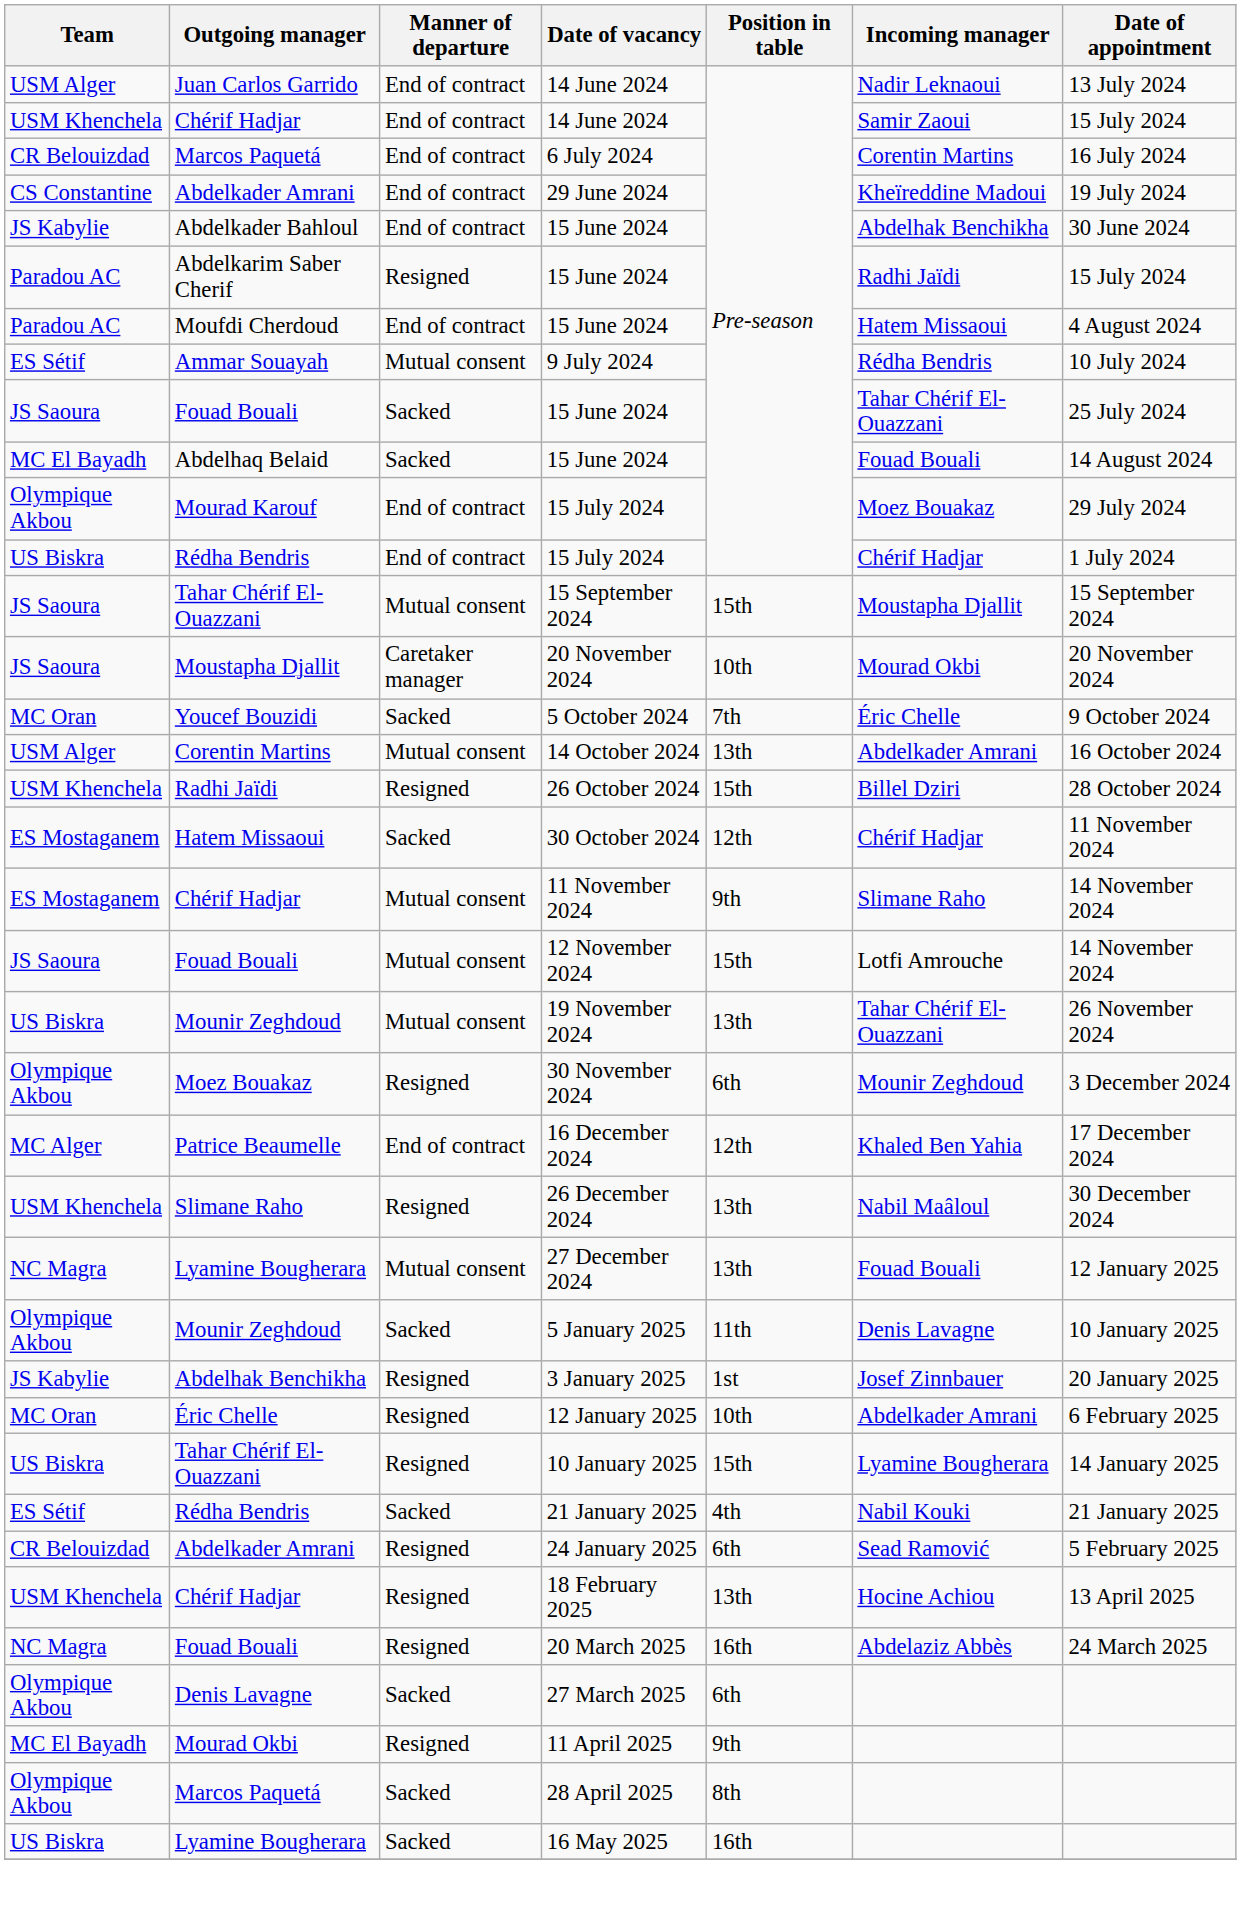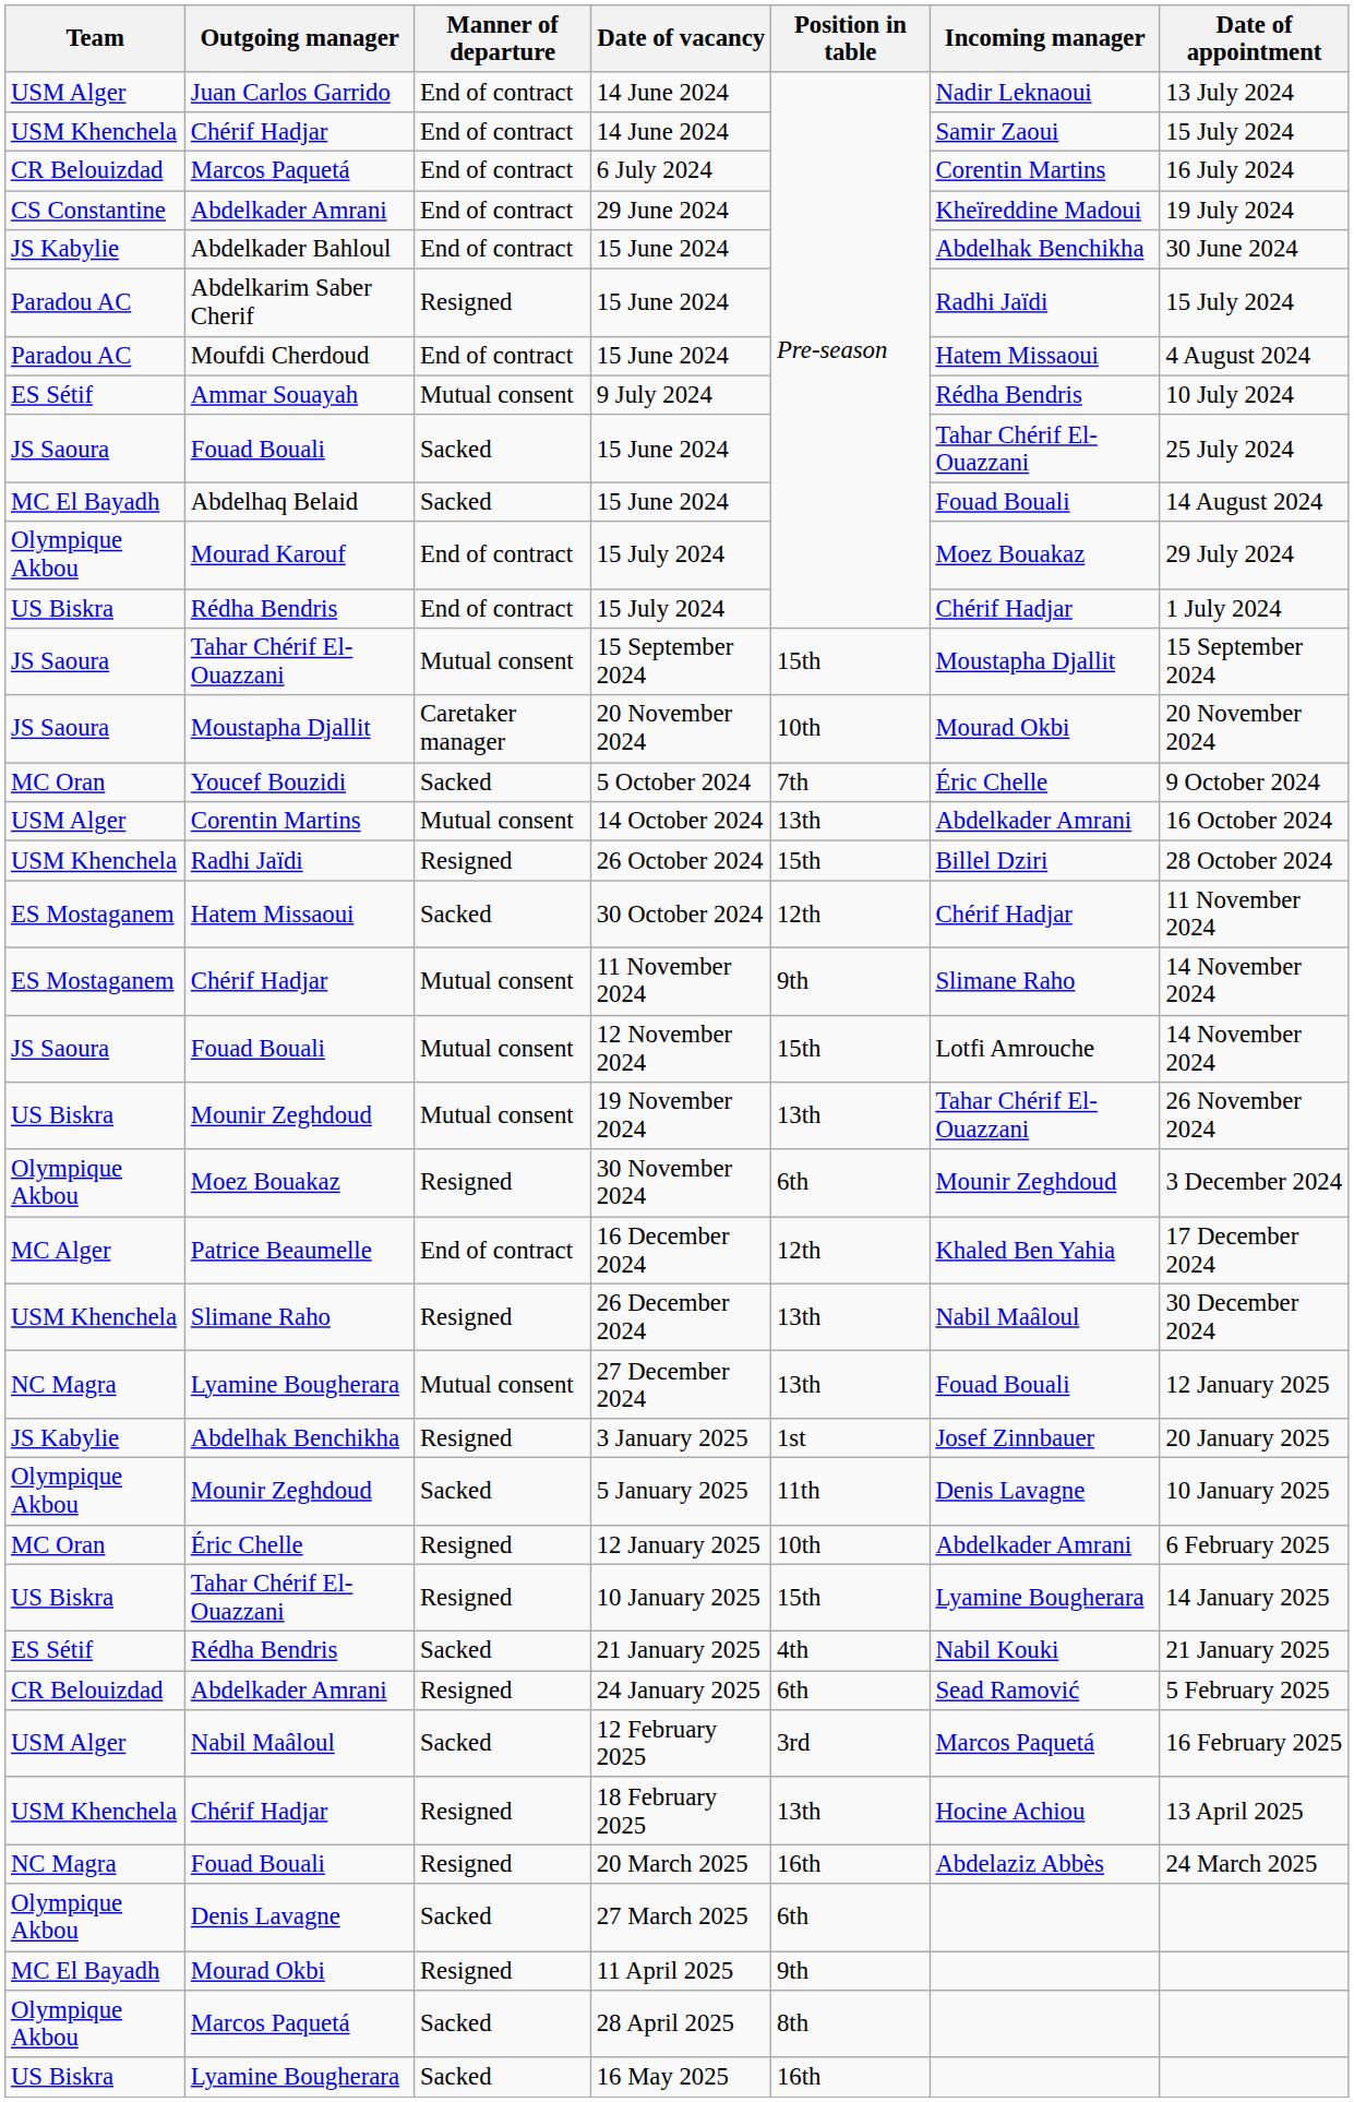 <table class="wikitable sortable">
 <tr>
 <th>Team</th>
 <th>Outgoing manager</th>
 <th>Manner of<br>departure</th>
 <th>Date of vacancy</th>
 <th>Position in table</th>
 <th>Incoming manager</th>
 <th>Date of<br>appointment</th>
 </tr>
 <tr>
 <td><a href='#'>USM Alger</a></td>
 <td> <a href='#'>Juan Carlos Garrido</a></td>
 <td>End of contract</td>
 <td>14 June 2024</td>
 <td rowspan="12"><em>Pre-season</em></td>
 <td> <a href='#'>Nadir Leknaoui</a></td>
 <td>13 July 2024</td>
 </tr>
 <tr>
 <td><a href='#'>USM Khenchela</a></td>
 <td> <a href='#'>Chérif Hadjar</a></td>
 <td>End of contract</td>
 <td>14 June 2024</td>
 <td> <a href='#'>Samir Zaoui</a></td>
 <td>15 July 2024</td>
 </tr>
 <tr>
 <td><a href='#'>CR Belouizdad</a></td>
 <td> <a href='#'>Marcos Paquetá</a></td>
 <td>End of contract</td>
 <td>6 July 2024</td>
 <td> <a href='#'>Corentin Martins</a></td>
 <td>16 July 2024</td>
 </tr>
 <tr>
 <td><a href='#'>CS Constantine</a></td>
 <td> <a href='#'>Abdelkader Amrani</a></td>
 <td>End of contract</td>
 <td>29 June 2024</td>
 <td> <a href='#'>Kheïreddine Madoui</a></td>
 <td>19 July 2024</td>
 </tr>
 <tr>
 <td><a href='#'>JS Kabylie</a></td>
 <td> Abdelkader Bahloul</td>
 <td>End of contract</td>
 <td>15 June 2024</td>
 <td> <a href='#'>Abdelhak Benchikha</a></td>
 <td>30 June 2024</td>
 </tr>
 <tr>
 <td><a href='#'>Paradou AC</a></td>
 <td> Abdelkarim Saber Cherif</td>
 <td>Resigned</td>
 <td>15 June 2024</td>
 <td> <a href='#'>Radhi Jaïdi</a></td>
 <td>15 July 2024</td>
 </tr>
 <tr>
 <td><a href='#'>Paradou AC</a></td>
 <td> Moufdi Cherdoud</td>
 <td>End of contract</td>
 <td>15 June 2024</td>
 <td> <a href='#'>Hatem Missaoui</a></td>
 <td>4 August 2024</td>
 </tr>
 <tr>
 <td><a href='#'>ES Sétif</a></td>
 <td> <a href='#'>Ammar Souayah</a></td>
 <td>Mutual consent</td>
 <td>9 July 2024</td>
 <td> <a href='#'>Rédha Bendris</a></td>
 <td>10 July 2024</td>
 </tr>
 <tr>
 <td><a href='#'>JS Saoura</a></td>
 <td> <a href='#'>Fouad Bouali</a></td>
 <td>Sacked</td>
 <td>15 June 2024</td>
 <td> <a href='#'>Tahar Chérif El-Ouazzani</a></td>
 <td>25 July 2024</td>
 </tr>
 <tr>
 <td><a href='#'>MC El Bayadh</a></td>
 <td> Abdelhaq Belaid</td>
 <td>Sacked</td>
 <td>15 June 2024</td>
 <td> <a href='#'>Fouad Bouali</a></td>
 <td>14 August 2024</td>
 </tr>
 <tr>
 <td><a href='#'>Olympique Akbou</a></td>
 <td> <a href='#'>Mourad Karouf</a></td>
 <td>End of contract</td>
 <td>15 July 2024</td>
 <td> <a href='#'>Moez Bouakaz</a></td>
 <td>29 July 2024</td>
 </tr>
 <tr>
 <td><a href='#'>US Biskra</a></td>
 <td> <a href='#'>Rédha Bendris</a></td>
 <td>End of contract</td>
 <td>15 July 2024</td>
 <td> <a href='#'>Chérif Hadjar</a></td>
 <td>1 July 2024</td>
 </tr>
 <tr>
 <td><a href='#'>JS Saoura</a></td>
 <td> <a href='#'>Tahar Chérif El-Ouazzani</a></td>
 <td>Mutual consent</td>
 <td>15 September 2024</td>
 <td>15th</td>
 <td> <a href='#'>Moustapha Djallit</a></td>
 <td>15 September 2024</td>
 </tr>
 <tr>
 <td><a href='#'>JS Saoura</a></td>
 <td> <a href='#'>Moustapha Djallit</a></td>
 <td>Caretaker manager</td>
 <td>20 November 2024</td>
 <td>10th</td>
 <td> <a href='#'>Mourad Okbi</a></td>
 <td>20 November 2024</td>
 </tr>
 <tr>
 <td><a href='#'>MC Oran</a></td>
 <td> <a href='#'>Youcef Bouzidi</a></td>
 <td>Sacked</td>
 <td>5 October 2024</td>
 <td>7th</td>
 <td> <a href='#'>Éric Chelle</a></td>
 <td>9 October 2024</td>
 </tr>
 <tr>
 <td><a href='#'>USM Alger</a></td>
 <td> <a href='#'>Corentin Martins</a></td>
 <td>Mutual consent</td>
 <td>14 October 2024</td>
 <td>13th</td>
 <td> <a href='#'>Abdelkader Amrani</a></td>
 <td>16 October 2024</td>
 </tr>
 <tr>
 <td><a href='#'>USM Khenchela</a></td>
 <td> <a href='#'>Radhi Jaïdi</a></td>
 <td>Resigned</td>
 <td>26 October 2024</td>
 <td>15th</td>
 <td> <a href='#'>Billel Dziri</a></td>
 <td>28 October 2024</td>
 </tr>
 <tr>
 <td><a href='#'>ES Mostaganem</a></td>
 <td> <a href='#'>Hatem Missaoui</a></td>
 <td>Sacked</td>
 <td>30 October 2024</td>
 <td>12th</td>
 <td> <a href='#'>Chérif Hadjar</a></td>
 <td>11 November 2024</td>
 </tr>
 <tr>
 <td><a href='#'>ES Mostaganem</a></td>
 <td> <a href='#'>Chérif Hadjar</a></td>
 <td>Mutual consent</td>
 <td>11 November 2024</td>
 <td>9th</td>
 <td> <a href='#'>Slimane Raho</a></td>
 <td>14 November 2024</td>
 </tr>
 <tr>
 <td><a href='#'>JS Saoura</a></td>
 <td> <a href='#'>Fouad Bouali</a></td>
 <td>Mutual consent</td>
 <td>12 November 2024</td>
 <td>15th</td>
 <td> Lotfi Amrouche</td>
 <td>14 November 2024</td>
 </tr>
 <tr>
 <td><a href='#'>US Biskra</a></td>
 <td> <a href='#'>Mounir Zeghdoud</a></td>
 <td>Mutual consent</td>
 <td>19 November 2024</td>
 <td>13th</td>
 <td> <a href='#'>Tahar Chérif El-Ouazzani</a></td>
 <td>26 November 2024</td>
 </tr>
 <tr>
 <td><a href='#'>Olympique Akbou</a></td>
 <td> <a href='#'>Moez Bouakaz</a></td>
 <td>Resigned</td>
 <td>30 November 2024</td>
 <td>6th</td>
 <td> <a href='#'>Mounir Zeghdoud</a></td>
 <td>3 December 2024</td>
 </tr>
 <tr>
 <td><a href='#'>MC Alger</a></td>
 <td> <a href='#'>Patrice Beaumelle</a></td>
 <td>End of contract</td>
 <td>16 December 2024</td>
 <td>12th</td>
 <td> <a href='#'>Khaled Ben Yahia</a></td>
 <td>17 December 2024</td>
 </tr>
 <tr>
 <td><a href='#'>USM Khenchela</a></td>
 <td> <a href='#'>Slimane Raho</a></td>
 <td>Resigned</td>
 <td>26 December 2024</td>
 <td>13th</td>
 <td> <a href='#'>Nabil Maâloul</a></td>
 <td>30 December 2024</td>
 </tr>
 <tr>
 <td><a href='#'>NC Magra</a></td>
 <td> <a href='#'>Lyamine Bougherara</a></td>
 <td>Mutual consent</td>
 <td>27 December 2024</td>
 <td>13th</td>
 <td> <a href='#'>Fouad Bouali</a></td>
 <td>12 January 2025</td>
 </tr>
 <tr>
+<td><a href='#'>JS Kabylie</a></td>
+<td> <a href='#'>Abdelhak Benchikha</a></td>
+<td>Resigned</td>
+<td>3 January 2025</td>
+<td>1st</td>
+<td> <a href='#'>Josef Zinnbauer</a></td>
+<td>20 January 2025</td>
+</tr>
+<tr>
 <td><a href='#'>Olympique Akbou</a></td>
 <td> <a href='#'>Mounir Zeghdoud</a></td>
 <td>Sacked</td>
 <td>5 January 2025</td>
 <td>11th</td>
 <td> <a href='#'>Denis Lavagne</a></td>
 <td>10 January 2025</td>
-</tr>
-<tr>
-<td><a href='#'>JS Kabylie</a></td>
-<td> <a href='#'>Abdelhak Benchikha</a></td>
-<td>Resigned</td>
-<td>3 January 2025</td>
-<td>1st</td>
-<td> <a href='#'>Josef Zinnbauer</a></td>
-<td>20 January 2025</td>
 </tr>
 <tr>
 <td><a href='#'>MC Oran</a></td>
 <td> <a href='#'>Éric Chelle</a></td>
 <td>Resigned</td>
 <td>12 January 2025</td>
 <td>10th</td>
 <td> <a href='#'>Abdelkader Amrani</a></td>
 <td>6 February 2025</td>
 </tr>
 <tr>
 <td><a href='#'>US Biskra</a></td>
 <td> <a href='#'>Tahar Chérif El-Ouazzani</a></td>
 <td>Resigned</td>
 <td>10 January 2025</td>
 <td>15th</td>
 <td> <a href='#'>Lyamine Bougherara</a></td>
 <td>14 January 2025</td>
 </tr>
 <tr>
 <td><a href='#'>ES Sétif</a></td>
 <td> <a href='#'>Rédha Bendris</a></td>
 <td>Sacked</td>
 <td>21 January 2025</td>
 <td>4th</td>
 <td> <a href='#'>Nabil Kouki</a></td>
 <td>21 January 2025</td>
 </tr>
 <tr>
 <td><a href='#'>CR Belouizdad</a></td>
 <td> <a href='#'>Abdelkader Amrani</a></td>
 <td>Resigned</td>
 <td>24 January 2025</td>
 <td>6th</td>
 <td> <a href='#'>Sead Ramović</a></td>
 <td>5 February 2025</td>
+</tr>
+<tr>
+<td><a href='#'>USM Alger</a></td>
+<td> <a href='#'>Nabil Maâloul</a></td>
+<td>Sacked</td>
+<td>12 February 2025</td>
+<td>3rd</td>
+<td> <a href='#'>Marcos Paquetá</a></td>
+<td>16 February 2025</td>
 </tr>
 <tr>
 <td><a href='#'>USM Khenchela</a></td>
 <td> <a href='#'>Chérif Hadjar</a></td>
 <td>Resigned</td>
 <td>18 February 2025</td>
 <td>13th</td>
 <td> <a href='#'>Hocine Achiou</a></td>
 <td>13 April 2025</td>
 </tr>
 <tr>
 <td><a href='#'>NC Magra</a></td>
 <td> <a href='#'>Fouad Bouali</a></td>
 <td>Resigned</td>
 <td>20 March 2025</td>
 <td>16th</td>
 <td> <a href='#'>Abdelaziz Abbès</a></td>
 <td>24 March 2025</td>
 </tr>
 <tr>
 <td><a href='#'>Olympique Akbou</a></td>
 <td> <a href='#'>Denis Lavagne</a></td>
 <td>Sacked</td>
 <td>27 March 2025</td>
 <td>6th</td>
 <td></td>
 <td></td>
 </tr>
 <tr>
 <td><a href='#'>MC El Bayadh</a></td>
 <td> <a href='#'>Mourad Okbi</a></td>
 <td>Resigned</td>
 <td>11 April 2025</td>
 <td>9th</td>
 <td></td>
 <td></td>
 </tr>
 <tr>
 <td><a href='#'>Olympique Akbou</a></td>
 <td> <a href='#'>Marcos Paquetá</a></td>
 <td>Sacked</td>
 <td>28 April 2025</td>
 <td>8th</td>
 <td></td>
 <td></td>
 </tr>
 <tr>
 <td><a href='#'>US Biskra</a></td>
 <td> <a href='#'>Lyamine Bougherara</a></td>
 <td>Sacked</td>
 <td>16 May 2025</td>
 <td>16th</td>
 <td></td>
 <td></td>
 </tr>
 <tr>
 </tr>
 </table>
